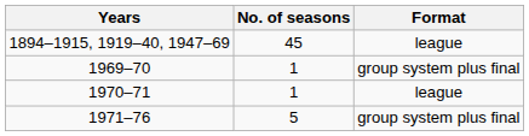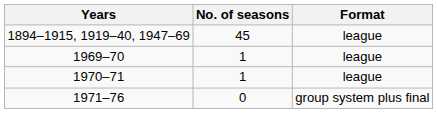 <table class="wikitable">
 <tr>
 <th>Years</th>
 <th>No. of seasons</th>
 <th>Format</th>
 </tr>
 <tr align=center>
 <td>1894–1915, 1919–40, 1947–69</td>
 <td>45</td>
 <td>league</td>
 </tr>
 <tr align=center>
 <td>1969–70</td>
 <td>1</td>
-<td>group system plus final</td>
+<td>league</td>
 </tr>
 <tr align=center>
 <td>1970–71</td>
 <td>1</td>
 <td>league</td>
 </tr>
 <tr align=center>
 <td>1971–76</td>
-<td>5</td>
+<td>0</td>
 <td>group system plus final</td>
 </tr>
 </table>
